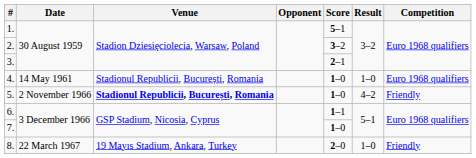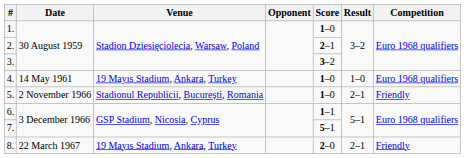 <table class="wikitable" style="font-size: 95%;">
 <tr>
 <th>#</th>
 <th>Date</th>
 <th>Venue</th>
 <th>Opponent</th>
 <th>Score</th>
 <th>Result</th>
 <th>Competition</th>
 </tr>
 <tr>
 <td align="center">1.</td>
 <td rowspan="3">30 August 1959</td>
 <td rowspan="3"><a href='#'>Stadion Dziesięciolecia</a>, <a href='#'>Warsaw</a>, <a href='#'>Poland</a></td>
 <td rowspan="3"></td>
-<td align="center"><strong>5</strong>–1</td>
+<td align="center"><strong>1</strong>–0</td>
 <td rowspan="3" align="center">3–2</td>
 <td rowspan="3"><a href='#'>Euro 1968 qualifiers</a></td>
 </tr>
 <tr>
 <td align="center">2.</td>
-<td align="center"><strong>3</strong>–2</td>
+<td align="center"><strong>2</strong>–1</td>
 </tr>
 <tr>
 <td align="center">3.</td>
-<td align="center"><strong>2</strong>–1</td>
+<td align="center"><strong>3</strong>–2</td>
 </tr>
 <tr>
 <td align="center">4.</td>
 <td>14 May 1961</td>
-<td><a href='#'>Stadionul Republicii</a>, <a href='#'>București</a>, <a href='#'>Romania</a></td>
+<td><a href='#'>19 Mayıs Stadium</a>, <a href='#'>Ankara</a>, <a href='#'>Turkey</a></td>
 <td></td>
 <td align="center"><strong>1</strong>–0</td>
 <td align="center">1–0</td>
 <td><a href='#'>Euro 1968 qualifiers</a></td>
 </tr>
 <tr>
 <td align="center">5.</td>
 <td>2 November 1966</td>
-<td><strong><a href='#'>Stadionul Republicii</a>, <a href='#'>București</a>, <a href='#'>Romania</a></strong></td>
+<td><a href='#'>Stadionul Republicii</a>, <a href='#'>București</a>, <a href='#'>Romania</a></td>
 <td></td>
 <td align="center"><strong>1</strong>–0</td>
-<td align="center">4–2</td>
+<td align="center">2–1</td>
 <td><a href='#'>Friendly</a></td>
 </tr>
 <tr>
 <td align="center">6.</td>
 <td rowspan="2">3 December 1966</td>
 <td rowspan="2"><a href='#'>GSP Stadium</a>, <a href='#'>Nicosia</a>, <a href='#'>Cyprus</a></td>
 <td rowspan="2"></td>
 <td align="center"><strong>1</strong>–1</td>
 <td rowspan="2" align="center">5–1</td>
 <td rowspan="2"><a href='#'>Euro 1968 qualifiers</a></td>
 </tr>
 <tr>
 <td align="center">7.</td>
-<td align="center"><strong>1</strong>–0</td>
+<td align="center"><strong>5</strong>–1</td>
 </tr>
 <tr>
 <td align="center">8.</td>
 <td>22 March 1967</td>
 <td><a href='#'>19 Mayıs Stadium</a>, <a href='#'>Ankara</a>, <a href='#'>Turkey</a></td>
 <td></td>
 <td align="center"><strong>2</strong>–0</td>
-<td align="center">1–0</td>
+<td align="center">2–1</td>
 <td><a href='#'>Friendly</a></td>
 </tr>
 </table>
